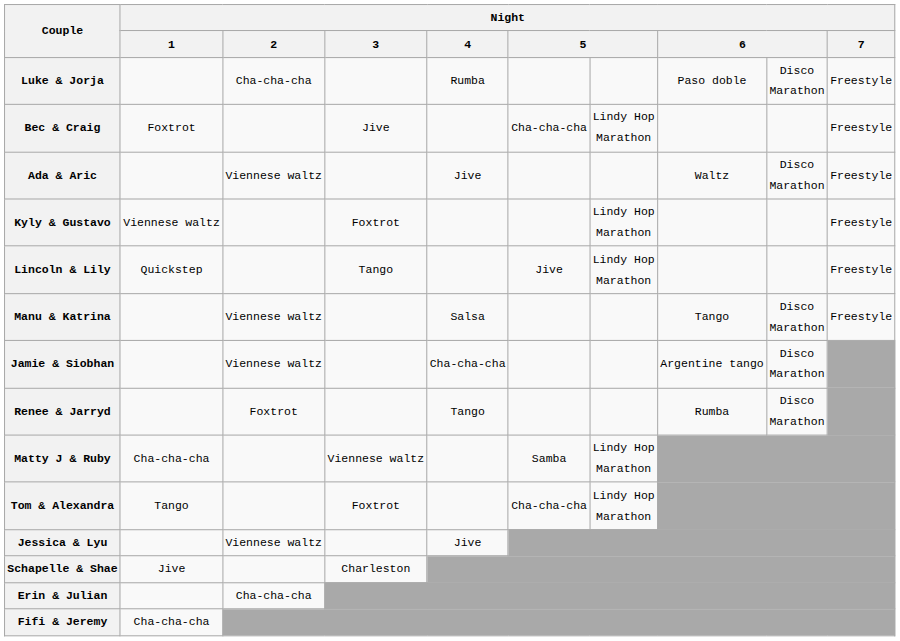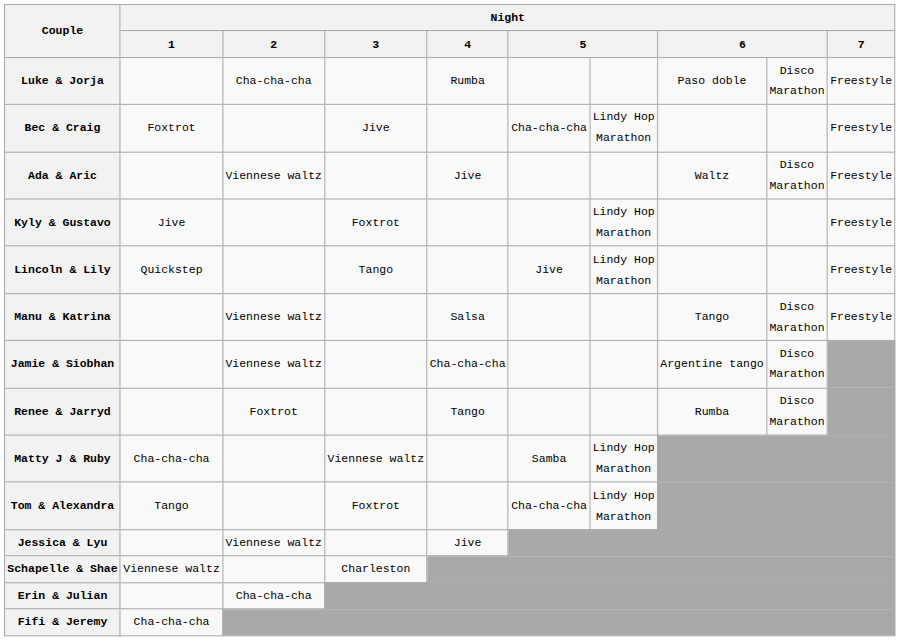 <table class="wikitable unsortable" style="text-align:center; font-size:85%; line-height:20px">
 <tr>
 <th rowspan="2">Couple</th>
 <th colspan="9">Night</th>
 </tr>
 <tr>
 <th scope="col">1</th>
 <th scope="col">2</th>
 <th scope="col">3</th>
 <th scope="col">4</th>
 <th scope="col" colspan="2">5</th>
 <th scope="col" colspan="2">6</th>
 <th scope="col">7</th>
 </tr>
 <tr>
 <th scope="row">Luke & Jorja</th>
 <td></td>
 <td>Cha-cha-cha</td>
 <td></td>
 <td>Rumba</td>
 <td></td>
 <td></td>
 <td>Paso doble</td>
 <td>Disco<br>Marathon</td>
 <td>Freestyle</td>
 </tr>
 <tr>
 <th scope="row">Bec & Craig</th>
 <td>Foxtrot</td>
 <td></td>
 <td>Jive</td>
 <td></td>
 <td>Cha-cha-cha</td>
 <td>Lindy Hop<br>Marathon</td>
 <td></td>
 <td></td>
 <td>Freestyle</td>
 </tr>
 <tr>
 <th scope="row">Ada & Aric</th>
 <td></td>
 <td>Viennese waltz</td>
 <td></td>
 <td>Jive</td>
 <td></td>
 <td></td>
 <td>Waltz</td>
 <td>Disco<br>Marathon</td>
 <td>Freestyle</td>
 </tr>
 <tr>
 <th scope="row">Kyly & Gustavo</th>
-<td>Viennese waltz</td>
+<td>Jive</td>
 <td></td>
 <td>Foxtrot</td>
 <td></td>
 <td></td>
 <td>Lindy Hop<br>Marathon</td>
 <td></td>
 <td></td>
 <td>Freestyle</td>
 </tr>
 <tr>
 <th scope="row">Lincoln & Lily</th>
 <td>Quickstep</td>
 <td></td>
 <td>Tango</td>
 <td></td>
 <td>Jive</td>
 <td>Lindy Hop<br>Marathon</td>
 <td></td>
 <td></td>
 <td>Freestyle</td>
 </tr>
 <tr>
 <th scope="row">Manu & Katrina</th>
 <td></td>
 <td>Viennese waltz</td>
 <td></td>
 <td>Salsa</td>
 <td></td>
 <td></td>
 <td>Tango</td>
 <td>Disco<br>Marathon</td>
 <td>Freestyle</td>
 </tr>
 <tr>
 <th scope="row">Jamie & Siobhan</th>
 <td></td>
 <td>Viennese waltz</td>
 <td></td>
 <td>Cha-cha-cha</td>
 <td></td>
 <td></td>
 <td>Argentine tango</td>
 <td>Disco<br>Marathon</td>
 <td style="background:darkgrey"></td>
 </tr>
 <tr>
 <th scope="row">Renee & Jarryd</th>
 <td></td>
 <td>Foxtrot</td>
 <td></td>
 <td>Tango</td>
 <td></td>
 <td></td>
 <td>Rumba</td>
 <td>Disco<br>Marathon</td>
 <td style="background:darkgrey"></td>
 </tr>
 <tr>
 <th scope="row">Matty J & Ruby</th>
 <td>Cha-cha-cha</td>
 <td></td>
 <td>Viennese waltz</td>
 <td></td>
 <td>Samba</td>
 <td>Lindy Hop<br>Marathon</td>
 <td colspan="3" style="background:darkgrey"></td>
 </tr>
 <tr>
 <th scope="row">Tom & Alexandra</th>
 <td>Tango</td>
 <td></td>
 <td>Foxtrot</td>
 <td></td>
 <td>Cha-cha-cha</td>
 <td>Lindy Hop<br>Marathon</td>
 <td colspan="3" style="background:darkgrey"></td>
 </tr>
 <tr>
 <th scope="row">Jessica & Lyu</th>
 <td></td>
 <td>Viennese waltz</td>
 <td></td>
 <td>Jive</td>
 <td colspan="5" style="background:darkgrey"></td>
 </tr>
 <tr>
 <th scope="row">Schapelle & Shae</th>
-<td>Jive</td>
+<td>Viennese waltz</td>
 <td></td>
 <td>Charleston</td>
 <td colspan="6" style="background:darkgrey"></td>
 </tr>
 <tr>
 <th scope="row">Erin & Julian</th>
 <td></td>
 <td>Cha-cha-cha</td>
 <td colspan="7" style="background:darkgrey"></td>
 </tr>
 <tr>
 <th scope="row">Fifi & Jeremy</th>
 <td>Cha-cha-cha</td>
 <td colspan="8" style="background:darkgrey"></td>
 </tr>
 </table>
